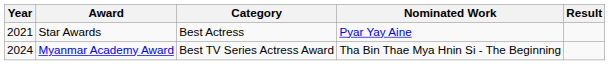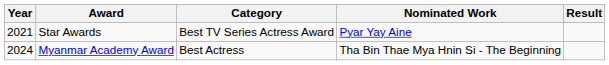 <table class="wikitable sortable">
 <tr>
 <th>Year</th>
 <th>Award</th>
 <th>Category</th>
 <th>Nominated Work</th>
 <th>Result</th>
 </tr>
 <tr>
 <td>2021</td>
 <td>Star Awards</td>
-<td>Best Actress</td>
+<td>Best TV Series Actress Award  </td>
 <td><a href='#'>Pyar Yay Aine</a></td>
 <td></td>
 </tr>
 <tr>
 <td>2024</td>
 <td><a href='#'>Myanmar Academy Award</a></td>
-<td>Best TV Series Actress Award  </td>
+<td>Best Actress</td>
 <td>Tha Bin Thae Mya Hnin Si - The Beginning</td>
 <td></td>
 </tr>
 </table>
